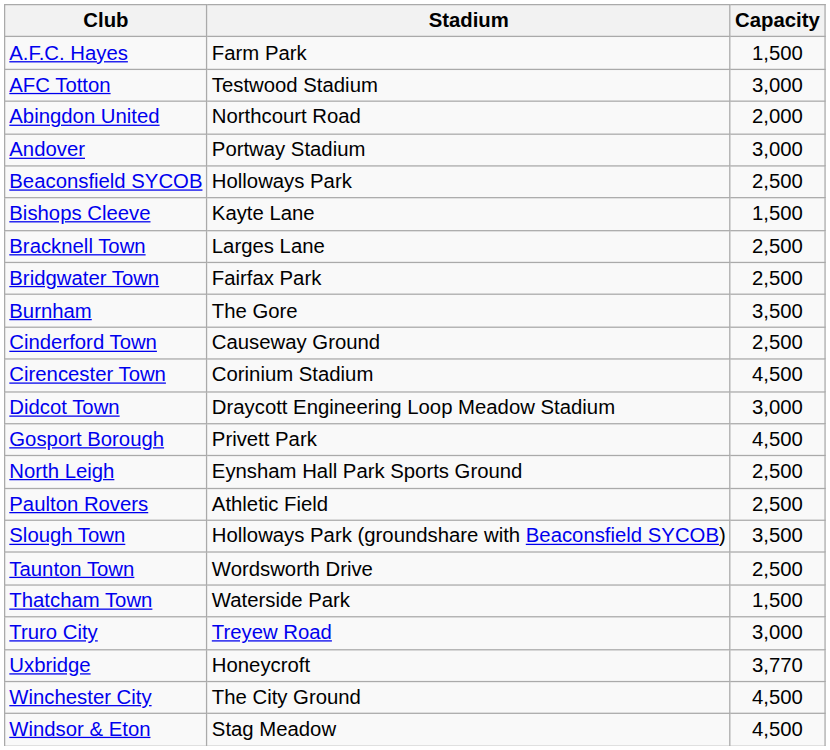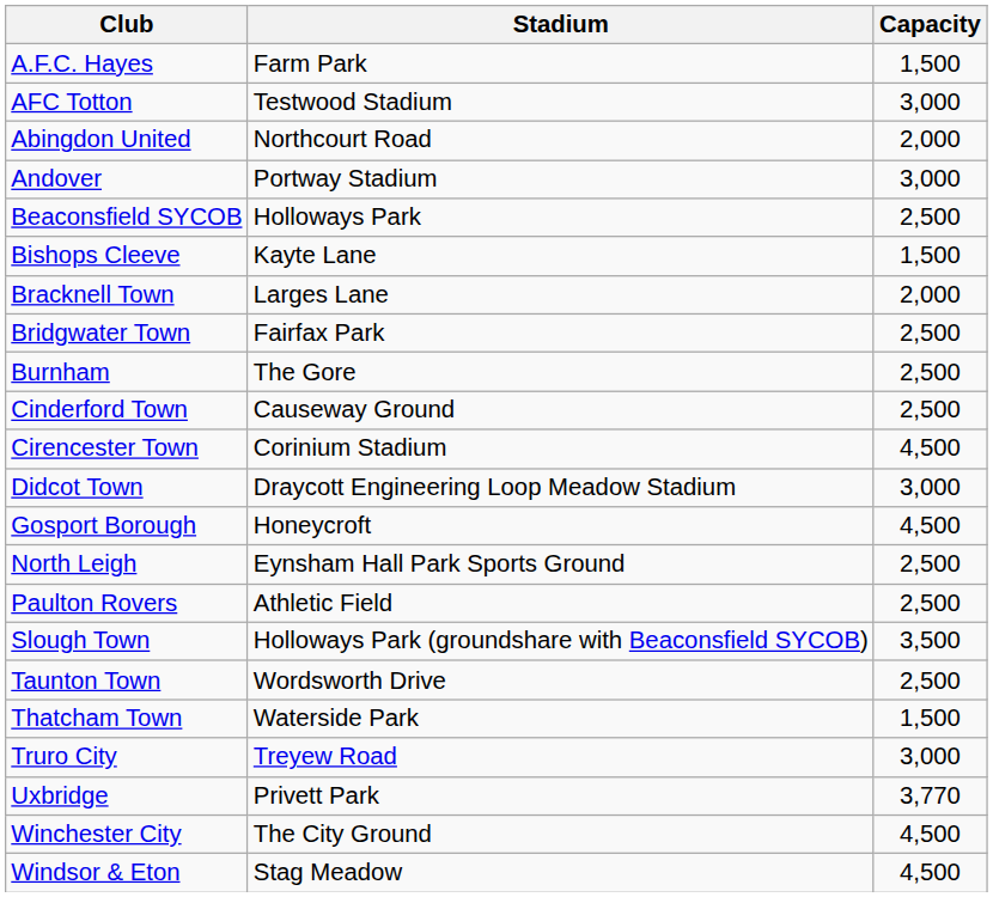 <table class="wikitable sortable">
 <tr>
 <th>Club</th>
 <th>Stadium</th>
 <th>Capacity</th>
 </tr>
 <tr>
 <td><a href='#'>A.F.C. Hayes</a></td>
 <td>Farm Park</td>
 <td align="center">1,500</td>
 </tr>
 <tr>
 <td><a href='#'>AFC Totton</a></td>
 <td>Testwood Stadium</td>
 <td align="center">3,000</td>
 </tr>
 <tr>
 <td><a href='#'>Abingdon United</a></td>
 <td>Northcourt Road</td>
 <td align="center">2,000</td>
 </tr>
 <tr>
 <td><a href='#'>Andover</a></td>
 <td>Portway Stadium</td>
 <td align="center">3,000</td>
 </tr>
 <tr>
 <td><a href='#'>Beaconsfield SYCOB</a></td>
 <td>Holloways Park</td>
 <td align="center">2,500</td>
 </tr>
 <tr>
 <td><a href='#'>Bishops Cleeve</a></td>
 <td>Kayte Lane</td>
 <td align="center">1,500</td>
 </tr>
 <tr>
 <td><a href='#'>Bracknell Town</a></td>
 <td>Larges Lane</td>
-<td align="center">2,500</td>
+<td align="center">2,000</td>
 </tr>
 <tr>
 <td><a href='#'>Bridgwater Town</a></td>
 <td>Fairfax Park</td>
 <td align="center">2,500</td>
 </tr>
 <tr>
 <td><a href='#'>Burnham</a></td>
 <td>The Gore</td>
-<td align="center">3,500</td>
+<td align="center">2,500</td>
 </tr>
 <tr>
 <td><a href='#'>Cinderford Town</a></td>
 <td>Causeway Ground</td>
 <td align="center">2,500</td>
 </tr>
 <tr>
 <td><a href='#'>Cirencester Town</a></td>
 <td>Corinium Stadium</td>
 <td align="center">4,500</td>
 </tr>
 <tr>
 <td><a href='#'>Didcot Town</a></td>
 <td>Draycott Engineering Loop Meadow Stadium</td>
 <td align="center">3,000</td>
 </tr>
 <tr>
 <td><a href='#'>Gosport Borough</a></td>
-<td>Privett Park</td>
+<td>Honeycroft</td>
 <td align="center">4,500</td>
 </tr>
 <tr>
 <td><a href='#'>North Leigh</a></td>
 <td>Eynsham Hall Park Sports Ground</td>
 <td align="center">2,500</td>
 </tr>
 <tr>
 <td><a href='#'>Paulton Rovers</a></td>
 <td>Athletic Field</td>
 <td align="center">2,500</td>
 </tr>
 <tr>
 <td><a href='#'>Slough Town</a></td>
 <td>Holloways Park (groundshare with <a href='#'>Beaconsfield SYCOB</a>)</td>
 <td align="center">3,500</td>
 </tr>
 <tr>
 <td><a href='#'>Taunton Town</a></td>
 <td>Wordsworth Drive</td>
 <td align="center">2,500</td>
 </tr>
 <tr>
 <td><a href='#'>Thatcham Town</a></td>
 <td>Waterside Park</td>
 <td align="center">1,500</td>
 </tr>
 <tr>
 <td><a href='#'>Truro City</a></td>
 <td><a href='#'>Treyew Road</a></td>
 <td align="center">3,000</td>
 </tr>
 <tr>
 <td><a href='#'>Uxbridge</a></td>
-<td>Honeycroft</td>
+<td>Privett Park</td>
 <td align="center">3,770</td>
 </tr>
 <tr>
 <td><a href='#'>Winchester City</a></td>
 <td>The City Ground</td>
 <td align="center">4,500</td>
 </tr>
 <tr>
 <td><a href='#'>Windsor & Eton</a></td>
 <td>Stag Meadow</td>
 <td align="center">4,500</td>
 </tr>
 </table>
